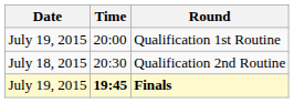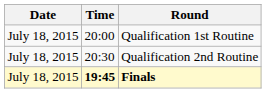 <table class="wikitable">
 <tr>
 <th>Date</th>
 <th>Time</th>
 <th>Round</th>
 </tr>
 <tr>
-<td>July 19, 2015</td>
+<td>July 18, 2015</td>
 <td>20:00</td>
 <td>Qualification 1st Routine</td>
 </tr>
 <tr>
 <td>July 18, 2015</td>
 <td>20:30</td>
 <td>Qualification 2nd Routine</td>
 </tr>
 <tr bgcolor=lemonchiffon>
-<td>July 19, 2015</td>
+<td>July 18, 2015</td>
 <td><strong>19:45</strong></td>
 <td><strong>Finals</strong></td>
 </tr>
 </table>
